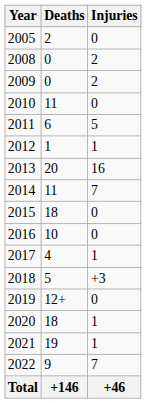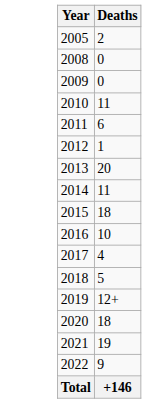 <table class="wikitable" align="right">
 <tr bgcolor="#CCCCCC">
 <th>Year</th>
 <th>Deaths</th>
-<th>Injuries</th>
 </tr>
 <tr>
 <td>2005</td>
 <td>2</td>
-<td>0</td>
 </tr>
 <tr>
 <td>2008</td>
 <td>0</td>
-<td>2</td>
 </tr>
 <tr>
 <td>2009</td>
 <td>0</td>
-<td>2</td>
 </tr>
 <tr>
 <td>2010</td>
 <td>11</td>
-<td>0</td>
 </tr>
 <tr>
 <td>2011</td>
 <td>6</td>
-<td>5</td>
 </tr>
 <tr>
 <td>2012</td>
-<td>1</td>
 <td>1</td>
 </tr>
 <tr>
 <td>2013</td>
 <td>20</td>
-<td>16</td>
 </tr>
 <tr>
 <td>2014</td>
 <td>11</td>
-<td>7</td>
 </tr>
 <tr>
 <td>2015</td>
 <td>18</td>
-<td>0</td>
 </tr>
 <tr>
 <td>2016</td>
 <td>10</td>
-<td>0</td>
 </tr>
 <tr>
 <td>2017</td>
 <td>4</td>
-<td>1</td>
 </tr>
 <tr>
 <td>2018</td>
 <td>5</td>
-<td>+3</td>
 </tr>
 <tr>
 <td>2019</td>
 <td>12+</td>
-<td>0</td>
 </tr>
 <tr>
 <td>2020</td>
 <td>18</td>
-<td>1</td>
 </tr>
 <tr>
 <td>2021</td>
 <td>19</td>
-<td>1</td>
 </tr>
 <tr>
 <td>2022</td>
 <td>9</td>
-<td>7</td>
 </tr>
 <tr>
 <th>Total</th>
 <th>+146</th>
-<th>+46</th>
 </tr>
 </table>
